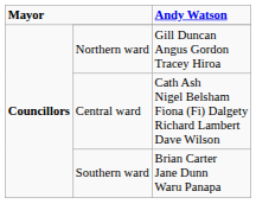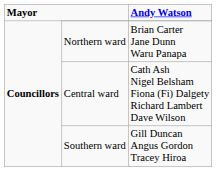 <table class="wikitable">
 <tr>
 <td colspan=2><strong>Mayor</strong></td>
 <td><strong><a href='#'>Andy Watson</a></strong></td>
 </tr>
 <tr>
 <td rowspan=4 align=center><strong>Councillors</strong></td>
 </tr>
 <tr>
 <td>Northern ward</td>
-<td>Gill Duncan<br>Angus Gordon<br>Tracey Hiroa</td>
+<td>Brian Carter<br>Jane Dunn<br>Waru Panapa</td>
 </tr>
 <tr>
 <td>Central ward</td>
 <td>Cath Ash<br>Nigel Belsham<br>Fiona (Fi) Dalgety<br>Richard Lambert<br>Dave Wilson</td>
 </tr>
 <tr>
 <td>Southern ward</td>
-<td>Brian Carter<br>Jane Dunn<br>Waru Panapa</td>
+<td>Gill Duncan<br>Angus Gordon<br>Tracey Hiroa</td>
 </tr>
 </table>
